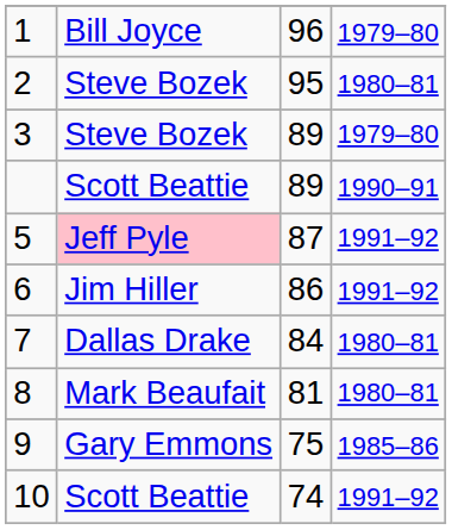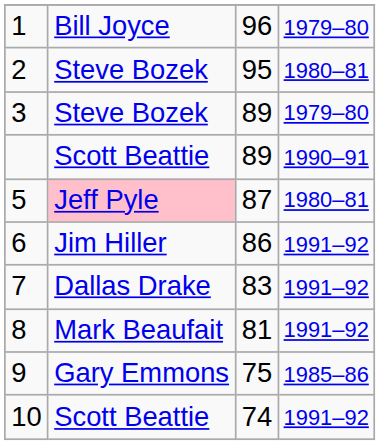 <table class="wikitable">
 <tr>
 </tr>
 <tr>
 <td>1</td>
 <td><a href='#'>Bill Joyce</a></td>
 <td>96</td>
 <td style="font-size:80%;"><a href='#'>1979–80</a></td>
 </tr>
 <tr>
 <td>2</td>
 <td><a href='#'>Steve Bozek</a></td>
 <td>95</td>
 <td style="font-size:80%;"><a href='#'>1980–81</a></td>
 </tr>
 <tr>
 <td>3</td>
 <td><a href='#'>Steve Bozek</a></td>
 <td>89</td>
 <td style="font-size:80%;"><a href='#'>1979–80</a></td>
 </tr>
 <tr>
 <td></td>
 <td><a href='#'>Scott Beattie</a></td>
 <td>89</td>
 <td style="font-size:80%;"><a href='#'>1990–91</a></td>
 </tr>
 <tr>
 <td>5</td>
 <td style="background: pink;"><a href='#'>Jeff Pyle</a></td>
 <td>87</td>
-<td style="font-size:80%;"><a href='#'>1991–92</a></td>
+<td style="font-size:80%;"><a href='#'>1980–81</a></td>
 </tr>
 <tr>
 <td>6</td>
 <td><a href='#'>Jim Hiller</a></td>
 <td>86</td>
 <td style="font-size:80%;"><a href='#'>1991–92</a></td>
 </tr>
 <tr>
 <td>7</td>
 <td><a href='#'>Dallas Drake</a></td>
-<td>84</td>
-<td style="font-size:80%;"><a href='#'>1980–81</a></td>
+<td>83</td>
+<td style="font-size:80%;"><a href='#'>1991–92</a></td>
 </tr>
 <tr>
 <td>8</td>
 <td><a href='#'>Mark Beaufait</a></td>
 <td>81</td>
-<td style="font-size:80%;"><a href='#'>1980–81</a></td>
+<td style="font-size:80%;"><a href='#'>1991–92</a></td>
 </tr>
 <tr>
 <td>9</td>
 <td><a href='#'>Gary Emmons</a></td>
 <td>75</td>
 <td style="font-size:80%;"><a href='#'>1985–86</a></td>
 </tr>
 <tr>
 <td>10</td>
 <td><a href='#'>Scott Beattie</a></td>
 <td>74</td>
 <td style="font-size:80%;"><a href='#'>1991–92</a></td>
 </tr>
 </table>
